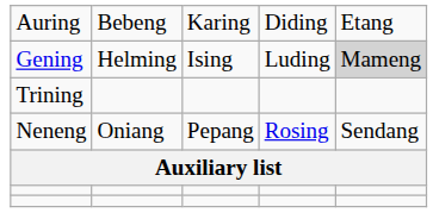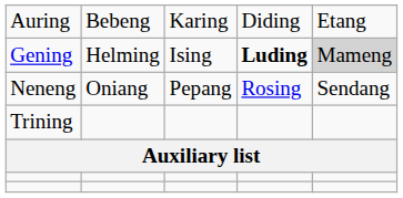 <table class="wikitable" align=right>
 <tr>
 <td>Auring</td>
 <td>Bebeng</td>
 <td>Karing</td>
 <td>Diding</td>
 <td>Etang</td>
 </tr>
 <tr>
 <td><a href='#'>Gening</a></td>
 <td>Helming</td>
 <td>Ising</td>
-<td>Luding</td>
+<td><strong>Luding</strong></td>
 <td style="background: lightgrey;">Mameng</td>
+</tr>
+<tr>
+<td>Neneng</td>
+<td>Oniang</td>
+<td>Pepang</td>
+<td><a href='#'>Rosing</a></td>
+<td>Sendang</td>
 </tr>
 <tr>
 <td>Trining</td>
 <td></td>
 <td></td>
 <td></td>
 <td></td>
-</tr>
-<tr>
-<td>Neneng</td>
-<td>Oniang</td>
-<td>Pepang</td>
-<td><a href='#'>Rosing</a></td>
-<td>Sendang</td>
 </tr>
 <tr>
 <th colspan=5>Auxiliary list</th>
 </tr>
 <tr>
 <td></td>
 <td></td>
 <td></td>
 <td></td>
 <td></td>
 </tr>
 <tr>
 <td></td>
 <td></td>
 <td></td>
 <td></td>
 <td></td>
 </tr>
 </table>
